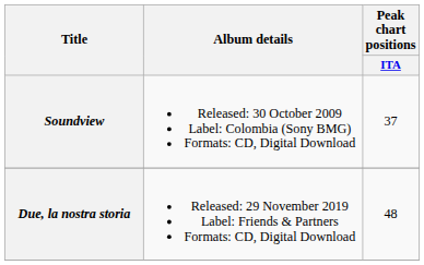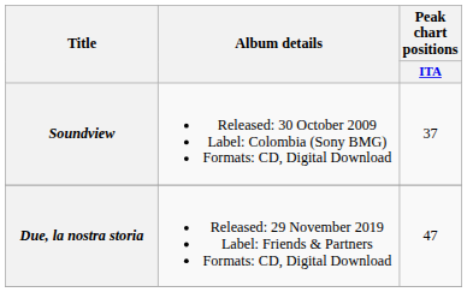 <table class="wikitable plainrowheaders" style="text-align:center;" border="1">
 <tr>
 <th scope="col" rowspan="2" style="width:10em;">Title</th>
 <th scope="col" rowspan="2" style="width:16em;">Album details</th>
 <th scope="col" colspan="1">Peak chart positions</th>
 </tr>
 <tr>
 <th scope="col" style="width:3em;font-size:90%;"><a href='#'>ITA</a><br></th>
 </tr>
 <tr>
 <th scope="row"><em>Soundview</em></th>
 <td><br><ul><li>Released: 30 October 2009</li><li>Label: Colombia (Sony BMG)</li><li>Formats: CD, Digital Download</li></ul></td>
 <td>37</td>
 </tr>
 <tr>
 </tr>
 <tr>
 <th scope="row"><em>Due, la nostra storia</em></th>
 <td><br><ul><li>Released: 29 November 2019</li><li>Label: Friends & Partners</li><li>Formats: CD, Digital Download</li></ul></td>
-<td>48</td>
+<td>47</td>
 </tr>
 <tr>
 </tr>
 </table>
